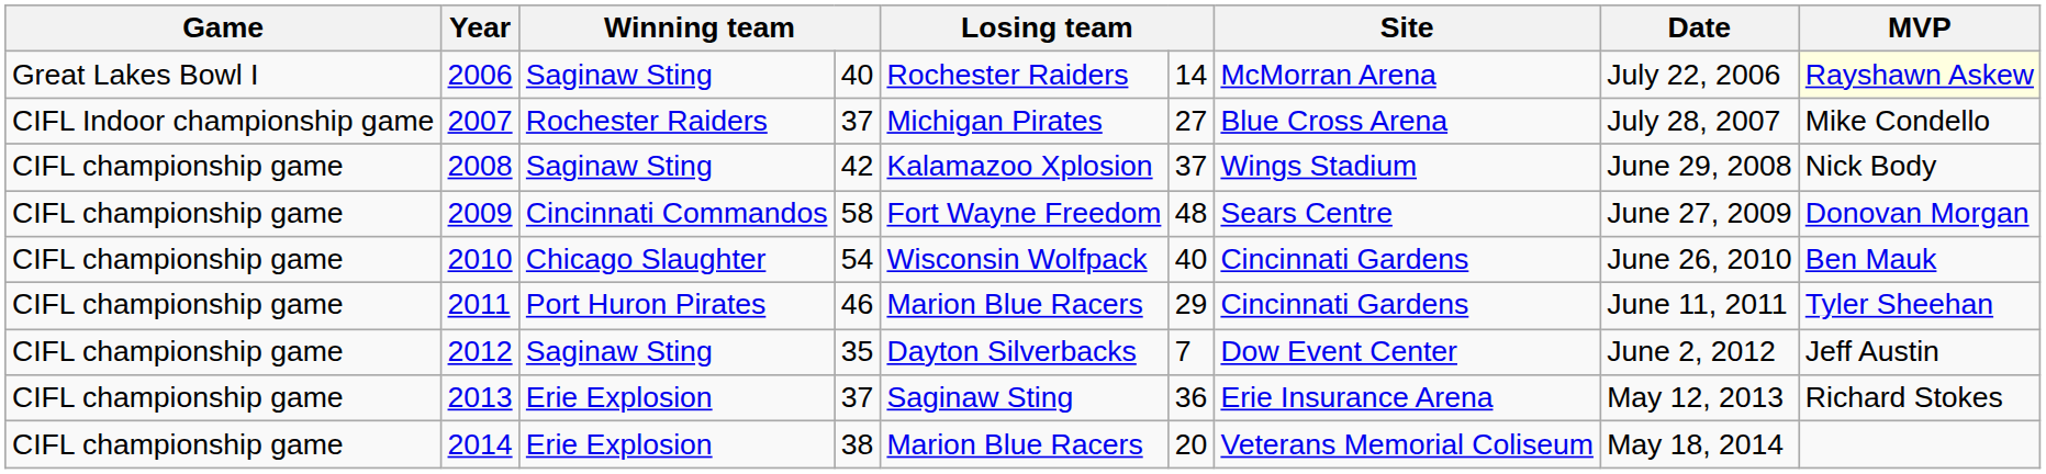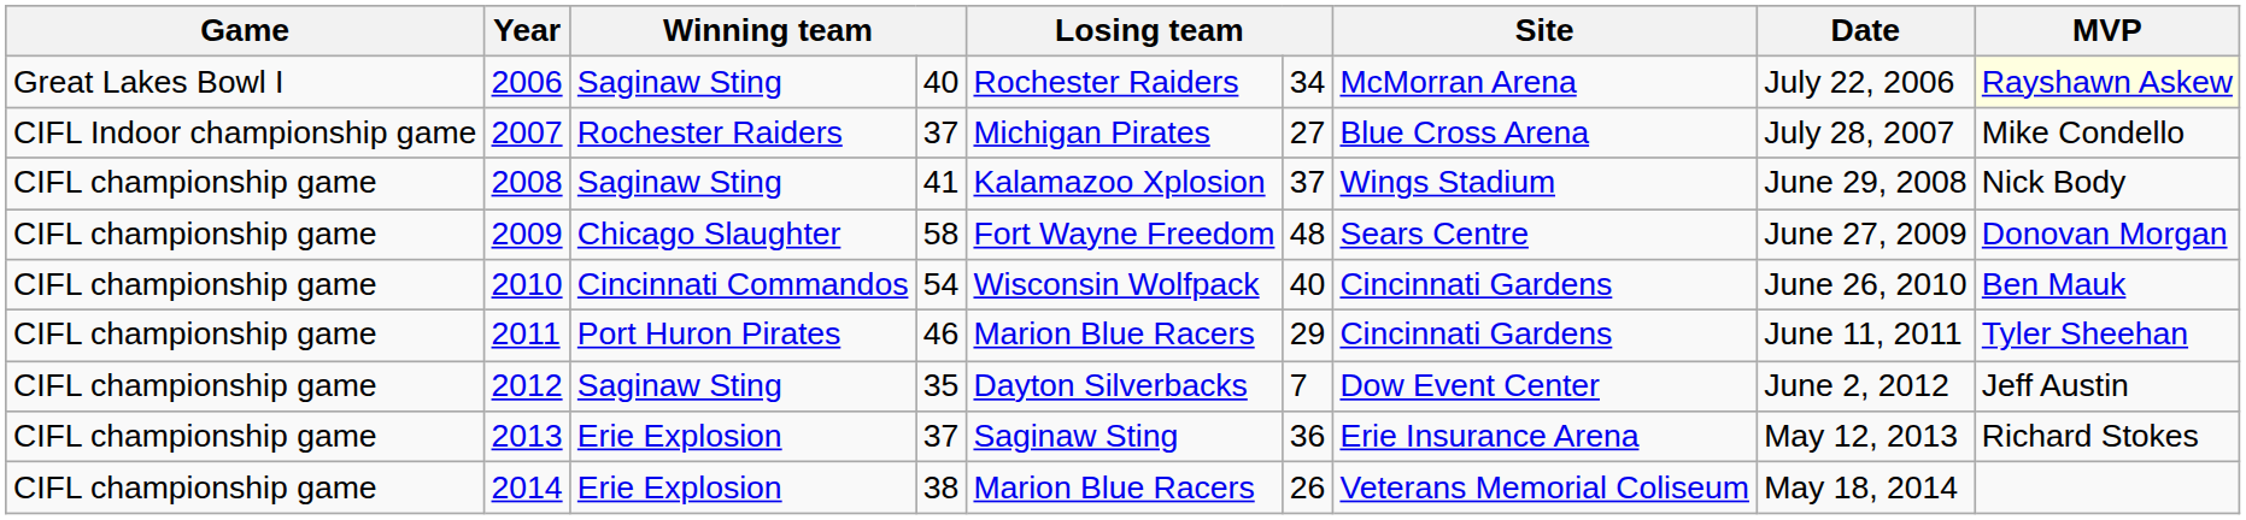 <table class="wikitable">
 <tr>
 <th>Game</th>
 <th>Year</th>
 <th colspan="2">Winning team</th>
 <th colspan="2">Losing team</th>
 <th>Site</th>
 <th>Date</th>
 <th>MVP</th>
 </tr>
 <tr>
 <td>Great Lakes Bowl I</td>
 <td><a href='#'>2006</a></td>
 <td><a href='#'>Saginaw Sting</a></td>
 <td>40</td>
 <td><a href='#'>Rochester Raiders</a></td>
-<td>14</td>
+<td>34</td>
 <td><a href='#'>McMorran Arena</a></td>
 <td>July 22, 2006</td>
 <td style="background: lightyellow;"><a href='#'>Rayshawn Askew</a></td>
 </tr>
 <tr>
 <td>CIFL Indoor championship game</td>
 <td><a href='#'>2007</a></td>
 <td><a href='#'>Rochester Raiders</a></td>
 <td>37</td>
 <td><a href='#'>Michigan Pirates</a></td>
 <td>27</td>
 <td><a href='#'>Blue Cross Arena</a></td>
 <td>July 28, 2007</td>
 <td>Mike Condello</td>
 </tr>
 <tr>
 <td>CIFL championship game</td>
 <td><a href='#'>2008</a></td>
 <td><a href='#'>Saginaw Sting</a></td>
-<td>42</td>
+<td>41</td>
 <td><a href='#'>Kalamazoo Xplosion</a></td>
 <td>37</td>
 <td><a href='#'>Wings Stadium</a></td>
 <td>June 29, 2008</td>
 <td>Nick Body</td>
 </tr>
 <tr>
 <td>CIFL championship game</td>
 <td><a href='#'>2009</a></td>
-<td><a href='#'>Cincinnati Commandos</a></td>
+<td><a href='#'>Chicago Slaughter</a></td>
 <td>58</td>
 <td><a href='#'>Fort Wayne Freedom</a></td>
 <td>48</td>
 <td><a href='#'>Sears Centre</a></td>
 <td>June 27, 2009</td>
 <td><a href='#'>Donovan Morgan</a></td>
 </tr>
 <tr>
 <td>CIFL championship game</td>
 <td><a href='#'>2010</a></td>
-<td><a href='#'>Chicago Slaughter</a></td>
+<td><a href='#'>Cincinnati Commandos</a></td>
 <td>54</td>
 <td><a href='#'>Wisconsin Wolfpack</a></td>
 <td>40</td>
 <td><a href='#'>Cincinnati Gardens</a></td>
 <td>June 26, 2010</td>
 <td><a href='#'>Ben Mauk</a></td>
 </tr>
 <tr>
 <td>CIFL championship game</td>
 <td><a href='#'>2011</a></td>
 <td><a href='#'>Port Huron Pirates</a></td>
 <td>46</td>
 <td><a href='#'>Marion Blue Racers</a></td>
 <td>29</td>
 <td><a href='#'>Cincinnati Gardens</a></td>
 <td>June 11, 2011</td>
 <td><a href='#'>Tyler Sheehan</a></td>
 </tr>
 <tr>
 <td>CIFL championship game</td>
 <td><a href='#'>2012</a></td>
 <td><a href='#'>Saginaw Sting</a></td>
 <td>35</td>
 <td><a href='#'>Dayton Silverbacks</a></td>
 <td>7</td>
 <td><a href='#'>Dow Event Center</a></td>
 <td>June 2, 2012</td>
 <td>Jeff Austin</td>
 </tr>
 <tr>
 <td>CIFL championship game</td>
 <td><a href='#'>2013</a></td>
 <td><a href='#'>Erie Explosion</a></td>
 <td>37</td>
 <td><a href='#'>Saginaw Sting</a></td>
 <td>36</td>
 <td><a href='#'>Erie Insurance Arena</a></td>
 <td>May 12, 2013</td>
 <td>Richard Stokes</td>
 </tr>
 <tr>
 <td>CIFL championship game</td>
 <td><a href='#'>2014</a></td>
 <td><a href='#'>Erie Explosion</a></td>
 <td>38</td>
 <td><a href='#'>Marion Blue Racers</a></td>
-<td>20</td>
+<td>26</td>
 <td><a href='#'>Veterans Memorial Coliseum</a></td>
 <td>May 18, 2014</td>
 <td></td>
 </tr>
 </table>
